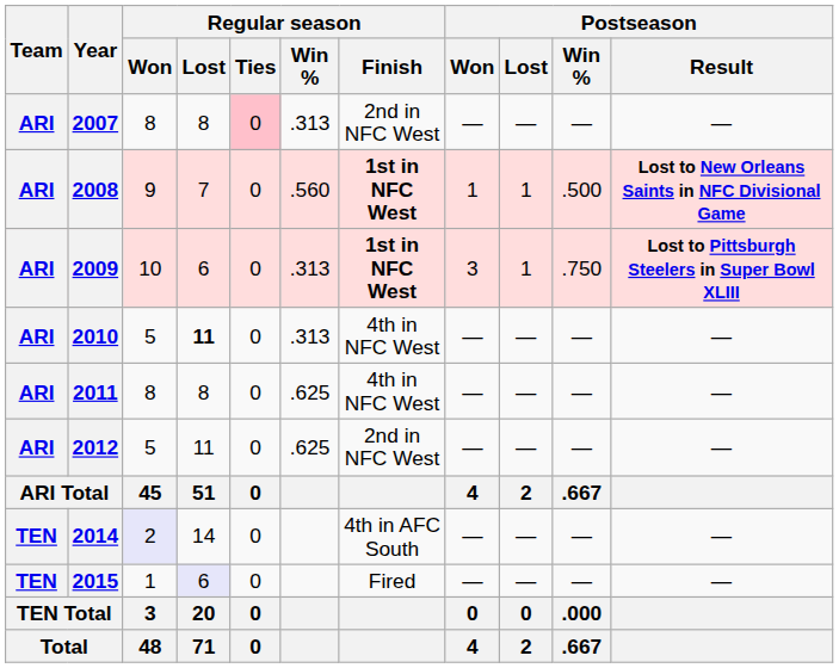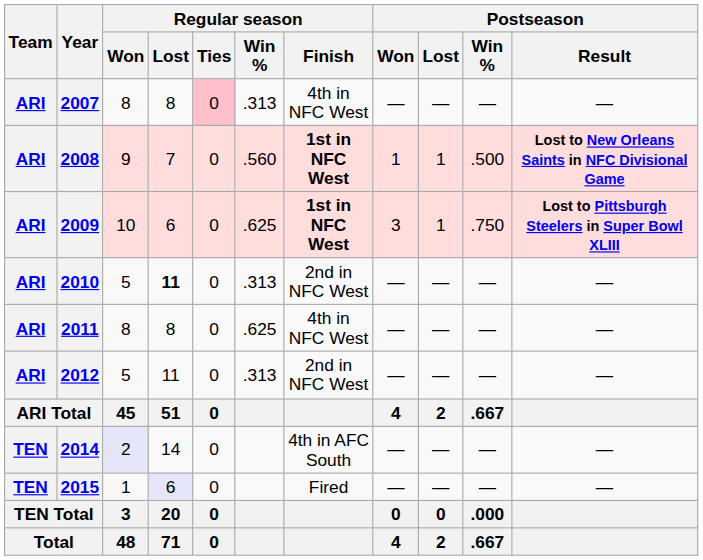 <table class="wikitable" style="font-size: 95%; text-align:center;">
 <tr>
 <th rowspan="2">Team</th>
 <th rowspan="2">Year</th>
 <th colspan="5">Regular season</th>
 <th colspan="4">Postseason</th>
 </tr>
 <tr>
 <th>Won</th>
 <th>Lost</th>
 <th>Ties</th>
 <th>Win %</th>
 <th>Finish</th>
 <th>Won</th>
 <th>Lost</th>
 <th>Win %</th>
 <th>Result</th>
 </tr>
 <tr>
 <th><a href='#'>ARI</a></th>
 <th><a href='#'>2007</a></th>
 <td>8</td>
 <td>8</td>
 <td style="background: pink;">0</td>
 <td>.313</td>
-<td>2nd in NFC West</td>
+<td>4th in NFC West</td>
 <td>—</td>
 <td>—</td>
 <td>—</td>
 <td>—</td>
 </tr>
 <tr ! style="background:#fdd;">
 <th><a href='#'>ARI</a></th>
 <th><a href='#'>2008</a></th>
 <td>9</td>
 <td>7</td>
 <td>0</td>
 <td>.560</td>
 <td><strong>1st in NFC West</strong></td>
 <td>1</td>
 <td>1</td>
 <td>.500</td>
 <td><small><strong>Lost to <a href='#'>New Orleans Saints</a> in <a href='#'>NFC Divisional Game</a></strong></small></td>
 </tr>
 <tr ! style="background:#fdd;">
 <th><a href='#'>ARI</a></th>
 <th><a href='#'>2009</a></th>
 <td>10</td>
 <td>6</td>
 <td>0</td>
-<td>.313</td>
+<td>.625</td>
 <td><strong>1st in NFC West</strong></td>
 <td>3</td>
 <td>1</td>
 <td>.750</td>
 <td><small><strong>Lost to <a href='#'>Pittsburgh Steelers</a> in <a href='#'>Super Bowl XLIII</a></strong></small></td>
 </tr>
 <tr>
 <th><a href='#'>ARI</a></th>
 <th><a href='#'>2010</a></th>
 <td>5</td>
 <td><strong>11</strong></td>
 <td>0</td>
 <td>.313</td>
-<td>4th in NFC West</td>
+<td>2nd in NFC West</td>
 <td>—</td>
 <td>—</td>
 <td>—</td>
 <td>—</td>
 </tr>
 <tr>
 <th><a href='#'>ARI</a></th>
 <th><a href='#'>2011</a></th>
 <td>8</td>
 <td>8</td>
 <td>0</td>
 <td>.625</td>
 <td>4th in NFC West</td>
 <td>—</td>
 <td>—</td>
 <td>—</td>
 <td>—</td>
 </tr>
 <tr>
 <th><a href='#'>ARI</a></th>
 <th><a href='#'>2012</a></th>
 <td>5</td>
 <td>11</td>
 <td>0</td>
-<td>.625</td>
+<td>.313</td>
 <td>2nd in NFC West</td>
 <td>—</td>
 <td>—</td>
 <td>—</td>
 <td>—</td>
 </tr>
 <tr>
 <th colspan="2">ARI Total</th>
 <th>45</th>
 <th>51</th>
 <th>0</th>
 <th></th>
 <th></th>
 <th>4</th>
 <th>2</th>
 <th>.667</th>
 <th></th>
 </tr>
 <tr>
 <th><a href='#'>TEN</a></th>
 <th><a href='#'>2014</a></th>
 <td style="background: lavender;">2</td>
 <td>14</td>
 <td>0</td>
 <td></td>
 <td>4th in AFC South</td>
 <td>—</td>
 <td>—</td>
 <td>—</td>
 <td>—</td>
 </tr>
 <tr>
 <th><a href='#'>TEN</a></th>
 <th><a href='#'>2015</a></th>
 <td>1</td>
 <td style="background: lavender;">6</td>
 <td>0</td>
 <td></td>
 <td>Fired</td>
 <td>—</td>
 <td>—</td>
 <td>—</td>
 <td>—</td>
 </tr>
 <tr>
 <th colspan="2">TEN Total</th>
 <th>3</th>
 <th>20</th>
 <th>0</th>
 <th></th>
 <th></th>
 <th>0</th>
 <th>0</th>
 <th>.000</th>
 <th></th>
 </tr>
 <tr>
 <th colspan="2">Total</th>
 <th>48</th>
 <th>71</th>
 <th>0</th>
 <th></th>
 <th></th>
 <th>4</th>
 <th>2</th>
 <th>.667</th>
 <th></th>
 </tr>
 </table>
